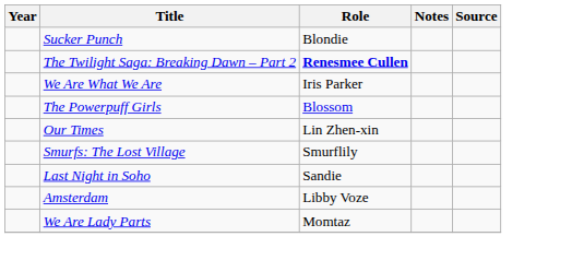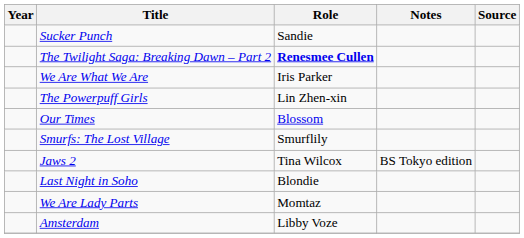 <table class="wikitable sortable plainrowheaders">
 <tr>
 <th>Year</th>
 <th>Title</th>
 <th>Role</th>
 <th class="unsortable">Notes</th>
 <th class="unsortable">Source</th>
 </tr>
 <tr>
 <td></td>
 <td><em><a href='#'>Sucker Punch</a></em></td>
-<td>Blondie</td>
+<td>Sandie</td>
 <td></td>
 <td></td>
 </tr>
 <tr>
 <td></td>
 <td><em><a href='#'>The Twilight Saga: Breaking Dawn – Part 2</a></em></td>
 <td><strong><a href='#'>Renesmee Cullen</a></strong></td>
 <td></td>
 <td></td>
 </tr>
 <tr>
 <td></td>
 <td><em><a href='#'>We Are What We Are</a></em></td>
 <td>Iris Parker</td>
 <td></td>
 <td></td>
 </tr>
 <tr>
 <td></td>
 <td><em><a href='#'>The Powerpuff Girls</a></em></td>
-<td><a href='#'>Blossom</a></td>
+<td>Lin Zhen-xin</td>
 <td></td>
 <td></td>
 </tr>
 <tr>
 <td></td>
 <td><em><a href='#'>Our Times</a></em></td>
-<td>Lin Zhen-xin</td>
+<td><a href='#'>Blossom</a></td>
 <td></td>
 <td></td>
 </tr>
 <tr>
 <td></td>
 <td><em><a href='#'>Smurfs: The Lost Village</a></em></td>
 <td>Smurflily</td>
 <td></td>
 <td></td>
 </tr>
 <tr>
 <td></td>
+<td><em><a href='#'>Jaws 2</a></em></td>
+<td>Tina Wilcox</td>
+<td>BS Tokyo edition</td>
+<td></td>
+</tr>
+<tr>
+<td></td>
 <td><em><a href='#'>Last Night in Soho</a></em></td>
-<td>Sandie</td>
+<td>Blondie</td>
+<td></td>
+<td></td>
+</tr>
+<tr>
+<td></td>
+<td><em><a href='#'>We Are Lady Parts</a></em></td>
+<td>Momtaz</td>
 <td></td>
 <td></td>
 </tr>
 <tr>
 <td></td>
 <td><em><a href='#'>Amsterdam</a></em></td>
 <td>Libby Voze</td>
 <td></td>
 <td></td>
 </tr>
 <tr>
-<td></td>
-<td><em><a href='#'>We Are Lady Parts</a></em></td>
-<td>Momtaz</td>
-<td></td>
-<td></td>
-</tr>
-<tr>
 </tr>
 </table>
